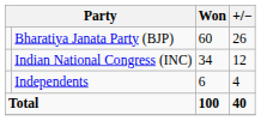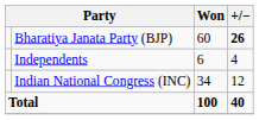 <table class="sortable wikitable">
 <tr>
 <th colspan="2">Party</th>
 <th>Won</th>
 <th><strong>+/−</strong></th>
 </tr>
 <tr>
 <td></td>
 <td><a href='#'>Bharatiya Janata Party</a> (BJP)</td>
 <td>60</td>
-<td> 26</td>
+<td><strong> 26</strong></td>
+</tr>
+<tr>
+<td></td>
+<td><a href='#'>Independents</a></td>
+<td>6</td>
+<td> 4</td>
 </tr>
 <tr>
 <td></td>
 <td><a href='#'>Indian National Congress</a>  (INC)</td>
 <td>34</td>
 <td> 12</td>
-</tr>
-<tr>
-<td></td>
-<td><a href='#'>Independents</a></td>
-<td>6</td>
-<td> 4</td>
 </tr>
 <tr>
 <td colspan="2"><strong>Total</strong></td>
 <td><strong>100</strong></td>
 <td><strong> 40</strong></td>
 </tr>
 <tr>
 </tr>
 </table>
